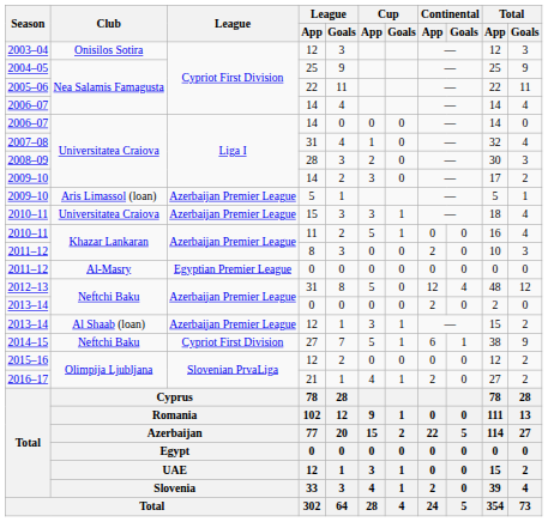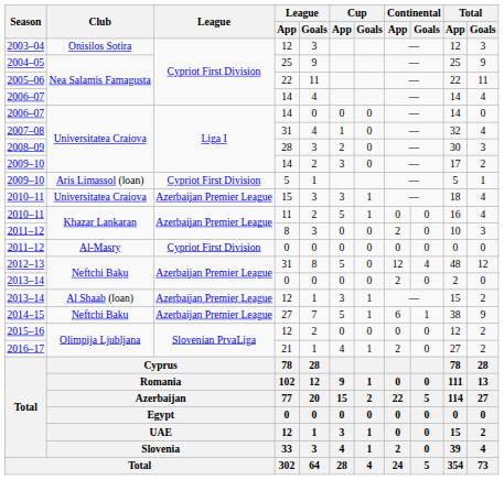 <table class="wikitable">
 <tr>
 <th rowspan=2>Season</th>
 <th ! rowspan=2>Club</th>
 <th ! rowspan=2>League</th>
 <th ! colspan=2>League</th>
 <th ! colspan=2>Cup</th>
 <th ! colspan=2>Continental</th>
 <th colspan=3>Total</th>
 </tr>
 <tr>
 <th>App</th>
 <th>Goals</th>
 <th>App</th>
 <th>Goals</th>
 <th>App</th>
 <th>Goals</th>
 <th>App</th>
 <th>Goals</th>
 </tr>
 <tr align=center>
 <td><a href='#'>2003–04</a></td>
 <td><a href='#'>Onisilos Sotira</a></td>
 <td rowspan="4"><a href='#'>Cypriot First Division</a></td>
 <td>12</td>
 <td>3</td>
 <td></td>
 <td></td>
 <td colspan="2">—</td>
 <td>12</td>
 <td>3</td>
 </tr>
 <tr align=center>
 <td><a href='#'>2004–05</a></td>
 <td rowspan="3"><a href='#'>Nea Salamis Famagusta</a></td>
 <td>25</td>
 <td>9</td>
 <td></td>
 <td></td>
 <td colspan="2">—</td>
 <td>25</td>
 <td>9</td>
 </tr>
 <tr align=center>
 <td><a href='#'>2005–06</a></td>
 <td>22</td>
 <td>11</td>
 <td></td>
 <td></td>
 <td colspan="2">—</td>
 <td>22</td>
 <td>11</td>
 </tr>
 <tr align=center>
 <td><a href='#'>2006–07</a></td>
 <td>14</td>
 <td>4</td>
 <td></td>
 <td></td>
 <td colspan="2">—</td>
 <td>14</td>
 <td>4</td>
 </tr>
 <tr align=center>
 <td><a href='#'>2006–07</a></td>
 <td rowspan="4"><a href='#'>Universitatea Craiova</a></td>
 <td rowspan="4"><a href='#'>Liga I</a></td>
 <td>14</td>
 <td>0</td>
 <td>0</td>
 <td>0</td>
 <td colspan="2">—</td>
 <td>14</td>
 <td>0</td>
 </tr>
 <tr align=center>
 <td><a href='#'>2007–08</a></td>
 <td>31</td>
 <td>4</td>
 <td>1</td>
 <td>0</td>
 <td colspan="2">—</td>
 <td>32</td>
 <td>4</td>
 </tr>
 <tr align=center>
 <td><a href='#'>2008–09</a></td>
 <td>28</td>
 <td>3</td>
 <td>2</td>
 <td>0</td>
 <td colspan="2">—</td>
 <td>30</td>
 <td>3</td>
 </tr>
 <tr align=center>
 <td><a href='#'>2009–10</a></td>
 <td>14</td>
 <td>2</td>
 <td>3</td>
 <td>0</td>
 <td colspan="2">—</td>
 <td>17</td>
 <td>2</td>
 </tr>
 <tr align=center>
 <td><a href='#'>2009–10</a></td>
 <td><a href='#'>Aris Limassol</a> (loan)</td>
-<td><a href='#'>Azerbaijan Premier League</a></td>
+<td><a href='#'>Cypriot First Division</a></td>
 <td>5</td>
 <td>1</td>
 <td></td>
 <td></td>
 <td colspan="2">—</td>
 <td>5</td>
 <td>1</td>
 </tr>
 <tr align=center>
 <td><a href='#'>2010–11</a></td>
 <td><a href='#'>Universitatea Craiova</a></td>
 <td><a href='#'>Azerbaijan Premier League</a></td>
 <td>15</td>
 <td>3</td>
 <td>3</td>
 <td>1</td>
 <td colspan="2">—</td>
 <td>18</td>
 <td>4</td>
 </tr>
 <tr align=center>
 <td><a href='#'>2010–11</a></td>
 <td rowspan="2"><a href='#'>Khazar Lankaran</a></td>
 <td rowspan="2"><a href='#'>Azerbaijan Premier League</a></td>
 <td>11</td>
 <td>2</td>
 <td>5</td>
 <td>1</td>
 <td>0</td>
 <td>0</td>
 <td>16</td>
 <td>4</td>
 </tr>
 <tr align=center>
 <td><a href='#'>2011–12</a></td>
 <td>8</td>
 <td>3</td>
 <td>0</td>
 <td>0</td>
 <td>2</td>
 <td>0</td>
 <td>10</td>
 <td>3</td>
 </tr>
 <tr align=center>
 <td><a href='#'>2011–12</a></td>
 <td><a href='#'>Al-Masry</a></td>
-<td><a href='#'>Egyptian Premier League</a></td>
+<td><a href='#'>Cypriot First Division</a></td>
 <td>0</td>
 <td>0</td>
 <td>0</td>
 <td>0</td>
 <td>0</td>
 <td>0</td>
 <td>0</td>
 <td>0</td>
 </tr>
 <tr align=center>
 <td><a href='#'>2012–13</a></td>
 <td rowspan="2"><a href='#'>Neftchi Baku</a></td>
 <td rowspan="2"><a href='#'>Azerbaijan Premier League</a></td>
 <td>31</td>
 <td>8</td>
 <td>5</td>
 <td>0</td>
 <td>12</td>
 <td>4</td>
 <td>48</td>
 <td>12</td>
 </tr>
 <tr align=center>
 <td><a href='#'>2013–14</a></td>
 <td>0</td>
 <td>0</td>
 <td>0</td>
 <td>0</td>
 <td>2</td>
 <td>0</td>
 <td>2</td>
 <td>0</td>
 </tr>
 <tr align=center>
 <td><a href='#'>2013–14</a></td>
 <td><a href='#'>Al Shaab</a> (loan)</td>
 <td><a href='#'>Azerbaijan Premier League</a></td>
 <td>12</td>
 <td>1</td>
 <td>3</td>
 <td>1</td>
 <td colspan="2">—</td>
 <td>15</td>
 <td>2</td>
 </tr>
 <tr align=center>
 <td><a href='#'>2014–15</a></td>
 <td><a href='#'>Neftchi Baku</a></td>
-<td><a href='#'>Cypriot First Division</a></td>
+<td><a href='#'>Azerbaijan Premier League</a></td>
 <td>27</td>
 <td>7</td>
 <td>5</td>
 <td>1</td>
 <td>6</td>
 <td>1</td>
 <td>38</td>
 <td>9</td>
 </tr>
 <tr align=center>
 <td><a href='#'>2015–16</a></td>
 <td rowspan="2"><a href='#'>Olimpija Ljubljana</a></td>
 <td rowspan="2"><a href='#'>Slovenian PrvaLiga</a></td>
 <td>12</td>
 <td>2</td>
 <td>0</td>
 <td>0</td>
 <td>0</td>
 <td>0</td>
 <td>12</td>
 <td>2</td>
 </tr>
 <tr align=center>
 <td><a href='#'>2016–17</a></td>
 <td>21</td>
 <td>1</td>
 <td>4</td>
 <td>1</td>
 <td>2</td>
 <td>0</td>
 <td>27</td>
 <td>2</td>
 </tr>
 <tr align=center>
 <th rowspan="6">Total</th>
 <th ! colspan="2">Cyprus</th>
 <th>78</th>
 <th>28</th>
 <th></th>
 <th></th>
 <th></th>
 <th></th>
 <th>78</th>
 <th>28</th>
 </tr>
 <tr align=center>
 <th colspan="2">Romania</th>
 <th>102</th>
 <th>12</th>
 <th>9</th>
 <th>1</th>
 <th>0</th>
 <th>0</th>
 <th>111</th>
 <th>13</th>
 </tr>
 <tr align=center>
 <th colspan="2">Azerbaijan</th>
 <th>77</th>
 <th>20</th>
 <th>15</th>
 <th>2</th>
 <th>22</th>
 <th>5</th>
 <th>114</th>
 <th>27</th>
 </tr>
 <tr align=center>
 <th colspan="2">Egypt</th>
 <th>0</th>
 <th>0</th>
 <th>0</th>
 <th>0</th>
 <th>0</th>
 <th>0</th>
 <th>0</th>
 <th>0</th>
 </tr>
 <tr align=center>
 <th colspan="2">UAE</th>
 <th>12</th>
 <th>1</th>
 <th>3</th>
 <th>1</th>
 <th>0</th>
 <th>0</th>
 <th>15</th>
 <th>2</th>
 </tr>
 <tr align=center>
 <th colspan="2">Slovenia</th>
 <th>33</th>
 <th>3</th>
 <th>4</th>
 <th>1</th>
 <th>2</th>
 <th>0</th>
 <th>39</th>
 <th>4</th>
 </tr>
 <tr align=center>
 <th colspan="3">Total</th>
 <th>302</th>
 <th>64</th>
 <th>28</th>
 <th>4</th>
 <th>24</th>
 <th>5</th>
 <th>354</th>
 <th>73</th>
 </tr>
 </table>
